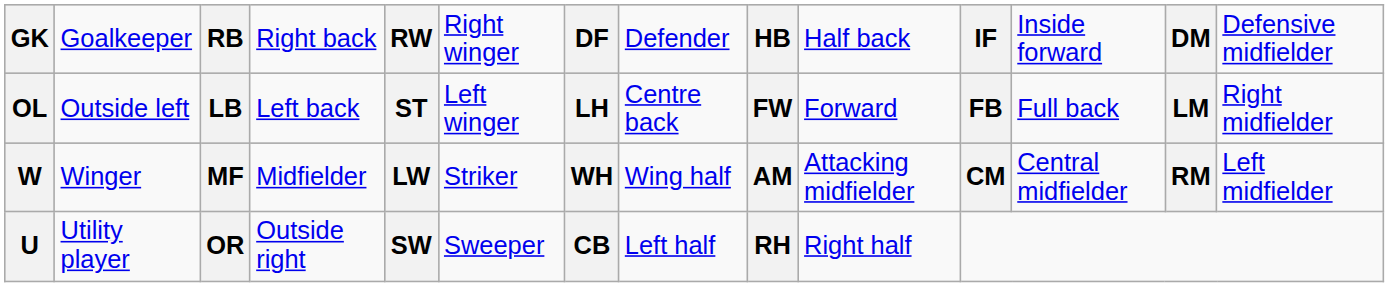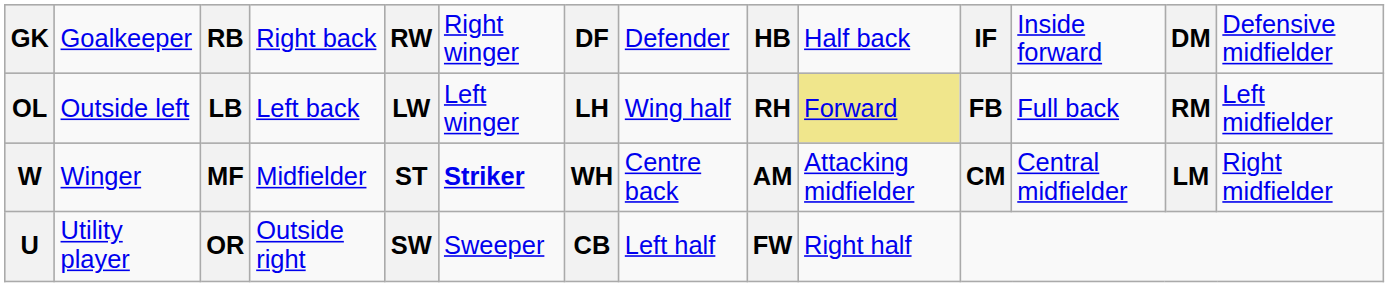 <table class="wikitable">
 <tr>
 <th>GK</th>
 <td><a href='#'>Goalkeeper</a></td>
 <th>RB</th>
 <td><a href='#'>Right back</a></td>
 <th>RW</th>
 <td><a href='#'>Right winger</a></td>
 <th>DF</th>
 <td><a href='#'>Defender</a></td>
 <th>HB</th>
 <td><a href='#'>Half back</a></td>
 <th>IF</th>
 <td><a href='#'>Inside forward</a></td>
 <th>DM</th>
 <td><a href='#'>Defensive midfielder</a></td>
 </tr>
 <tr>
 <th>OL</th>
 <td><a href='#'>Outside left</a></td>
 <th>LB</th>
 <td><a href='#'>Left back</a></td>
-<th>ST</th>
+<th>LW</th>
 <td><a href='#'>Left winger</a></td>
 <th>LH</th>
-<td><a href='#'>Centre back</a></td>
-<th>FW</th>
-<td><a href='#'>Forward</a></td>
+<td><a href='#'>Wing half</a></td>
+<th>RH</th>
+<td style="background: khaki;"><a href='#'>Forward</a></td>
 <th>FB</th>
 <td><a href='#'>Full back</a></td>
-<th>LM</th>
-<td><a href='#'>Right midfielder</a></td>
+<th>RM</th>
+<td><a href='#'>Left midfielder</a></td>
 </tr>
 <tr>
 <th>W</th>
 <td><a href='#'>Winger</a></td>
 <th>MF</th>
 <td><a href='#'>Midfielder</a></td>
-<th>LW</th>
-<td><a href='#'>Striker</a></td>
+<th>ST</th>
+<td><strong><a href='#'>Striker</a></strong></td>
 <th>WH</th>
-<td><a href='#'>Wing half</a></td>
+<td><a href='#'>Centre back</a></td>
 <th>AM</th>
 <td><a href='#'>Attacking midfielder</a></td>
 <th>CM</th>
 <td><a href='#'>Central midfielder</a></td>
-<th>RM</th>
-<td><a href='#'>Left midfielder</a></td>
+<th>LM</th>
+<td><a href='#'>Right midfielder</a></td>
 </tr>
 <tr>
 <th>U</th>
 <td><a href='#'>Utility player</a></td>
 <th>OR</th>
 <td><a href='#'>Outside right</a></td>
 <th>SW</th>
 <td><a href='#'>Sweeper</a></td>
 <th>CB</th>
 <td><a href='#'>Left half</a></td>
-<th>RH</th>
+<th>FW</th>
 <td><a href='#'>Right half</a></td>
 </tr>
 </table>
